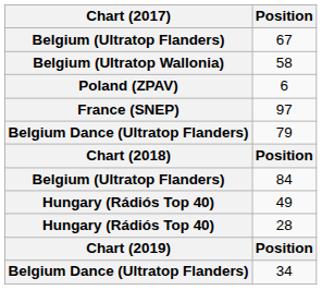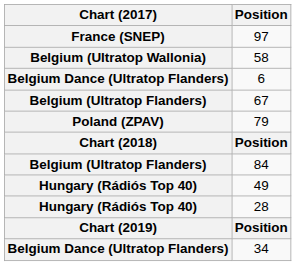 <table class="wikitable sortable plainrowheaders" style="text-align:center">
 <tr>
 <th scope="col">Chart (2017)</th>
 <th scope="col">Position</th>
 </tr>
 <tr>
-<th scope="row">Belgium (Ultratop Flanders)</th>
-<td>67</td>
+<th scope="row">France (SNEP)</th>
+<td>97</td>
 </tr>
 <tr>
 <th scope="row">Belgium (Ultratop Wallonia)</th>
 <td>58</td>
 </tr>
 <tr>
-<th scope="row">Poland (ZPAV)</th>
+<th scope="row">Belgium Dance (Ultratop Flanders)</th>
 <td>6</td>
 </tr>
 <tr>
-<th scope="row">France (SNEP)</th>
-<td>97</td>
+<th scope="row">Belgium (Ultratop Flanders)</th>
+<td>67</td>
 </tr>
 <tr>
-<th scope="row">Belgium Dance (Ultratop Flanders)</th>
+<th scope="row">Poland (ZPAV)</th>
 <td>79</td>
 </tr>
 <tr>
 <th scope="col">Chart (2018)</th>
 <th scope="col">Position</th>
 </tr>
 <tr>
 <th scope="row">Belgium (Ultratop Flanders)</th>
 <td>84</td>
 </tr>
 <tr>
 <th scope="row">Hungary (Rádiós Top 40)</th>
 <td>49</td>
 </tr>
 <tr>
 <th scope="row">Hungary (Rádiós Top 40)</th>
 <td>28</td>
 </tr>
 <tr>
 <th scope="col">Chart (2019)</th>
 <th scope="col">Position</th>
 </tr>
 <tr>
 <th scope="row">Belgium Dance (Ultratop Flanders)</th>
 <td>34</td>
 </tr>
 </table>
